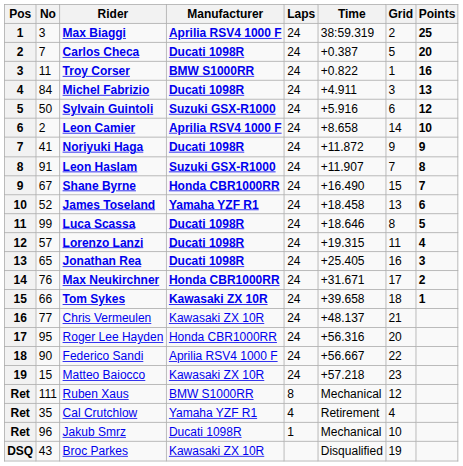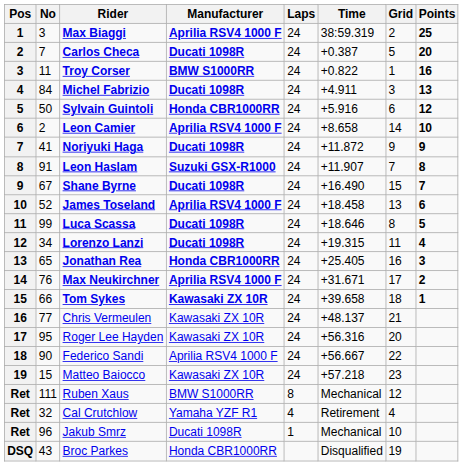 <table class="wikitable" style="font-size: 95%;">
 <tr>
 <th>Pos</th>
 <th>No</th>
 <th>Rider</th>
 <th>Manufacturer</th>
 <th>Laps</th>
 <th>Time</th>
 <th>Grid</th>
 <th>Points</th>
 </tr>
 <tr>
 <th>1</th>
 <td>3</td>
 <td> <strong><a href='#'>Max Biaggi</a></strong></td>
 <td><strong><a href='#'>Aprilia RSV4 1000 F</a></strong></td>
 <td>24</td>
 <td>38:59.319</td>
 <td>2</td>
 <td><strong>25</strong></td>
 </tr>
 <tr>
 <th>2</th>
 <td>7</td>
 <td> <strong><a href='#'>Carlos Checa</a></strong></td>
 <td><strong><a href='#'>Ducati 1098R</a></strong></td>
 <td>24</td>
 <td>+0.387</td>
 <td>5</td>
 <td><strong>20</strong></td>
 </tr>
 <tr>
 <th>3</th>
 <td>11</td>
 <td> <strong><a href='#'>Troy Corser</a></strong></td>
 <td><strong><a href='#'>BMW S1000RR</a></strong></td>
 <td>24</td>
 <td>+0.822</td>
 <td>1</td>
 <td><strong>16</strong></td>
 </tr>
 <tr>
 <th>4</th>
 <td>84</td>
 <td> <strong><a href='#'>Michel Fabrizio</a></strong></td>
 <td><strong><a href='#'>Ducati 1098R</a></strong></td>
 <td>24</td>
 <td>+4.911</td>
 <td>3</td>
 <td><strong>13</strong></td>
 </tr>
 <tr>
 <th>5</th>
 <td>50</td>
 <td> <strong><a href='#'>Sylvain Guintoli</a></strong></td>
-<td><strong><a href='#'>Suzuki GSX-R1000</a></strong></td>
+<td><strong><a href='#'>Honda CBR1000RR</a></strong></td>
 <td>24</td>
 <td>+5.916</td>
 <td>6</td>
 <td><strong>12</strong></td>
 </tr>
 <tr>
 <th>6</th>
 <td>2</td>
 <td> <strong><a href='#'>Leon Camier</a></strong></td>
 <td><strong><a href='#'>Aprilia RSV4 1000 F</a></strong></td>
 <td>24</td>
 <td>+8.658</td>
 <td>14</td>
 <td><strong>10</strong></td>
 </tr>
 <tr>
 <th>7</th>
 <td>41</td>
 <td> <strong><a href='#'>Noriyuki Haga</a></strong></td>
 <td><strong><a href='#'>Ducati 1098R</a></strong></td>
 <td>24</td>
 <td>+11.872</td>
 <td>9</td>
 <td><strong>9</strong></td>
 </tr>
 <tr>
 <th>8</th>
 <td>91</td>
 <td> <strong><a href='#'>Leon Haslam</a></strong></td>
 <td><strong><a href='#'>Suzuki GSX-R1000</a></strong></td>
 <td>24</td>
 <td>+11.907</td>
 <td>7</td>
 <td><strong>8</strong></td>
 </tr>
 <tr>
 <th>9</th>
 <td>67</td>
 <td> <strong><a href='#'>Shane Byrne</a></strong></td>
-<td><strong><a href='#'>Honda CBR1000RR</a></strong></td>
+<td><strong><a href='#'>Ducati 1098R</a></strong></td>
 <td>24</td>
 <td>+16.490</td>
 <td>15</td>
 <td><strong>7</strong></td>
 </tr>
 <tr>
 <th>10</th>
 <td>52</td>
 <td> <strong><a href='#'>James Toseland</a></strong></td>
-<td><strong><a href='#'>Yamaha YZF R1</a></strong></td>
+<td><strong><a href='#'>Aprilia RSV4 1000 F</a></strong></td>
 <td>24</td>
 <td>+18.458</td>
 <td>13</td>
 <td><strong>6</strong></td>
 </tr>
 <tr>
 <th>11</th>
 <td>99</td>
 <td> <strong><a href='#'>Luca Scassa</a></strong></td>
 <td><strong><a href='#'>Ducati 1098R</a></strong></td>
 <td>24</td>
 <td>+18.646</td>
 <td>8</td>
 <td><strong>5</strong></td>
 </tr>
 <tr>
 <th>12</th>
-<td>57</td>
+<td>34</td>
 <td> <strong><a href='#'>Lorenzo Lanzi</a></strong></td>
 <td><strong><a href='#'>Ducati 1098R</a></strong></td>
 <td>24</td>
 <td>+19.315</td>
 <td>11</td>
 <td><strong>4</strong></td>
 </tr>
 <tr>
 <th>13</th>
 <td>65</td>
 <td> <strong><a href='#'>Jonathan Rea</a></strong></td>
-<td><strong><a href='#'>Ducati 1098R</a></strong></td>
+<td><strong><a href='#'>Honda CBR1000RR</a></strong></td>
 <td>24</td>
 <td>+25.405</td>
 <td>16</td>
 <td><strong>3</strong></td>
 </tr>
 <tr>
 <th>14</th>
 <td>76</td>
 <td> <strong><a href='#'>Max Neukirchner</a></strong></td>
-<td><strong><a href='#'>Honda CBR1000RR</a></strong></td>
+<td><strong><a href='#'>Aprilia RSV4 1000 F</a></strong></td>
 <td>24</td>
 <td>+31.671</td>
 <td>17</td>
 <td><strong>2</strong></td>
 </tr>
 <tr>
 <th>15</th>
 <td>66</td>
 <td> <strong><a href='#'>Tom Sykes</a></strong></td>
 <td><strong><a href='#'>Kawasaki ZX 10R</a></strong></td>
 <td>24</td>
 <td>+39.658</td>
 <td>18</td>
 <td><strong>1</strong></td>
 </tr>
 <tr>
 <th>16</th>
 <td>77</td>
 <td> <a href='#'>Chris Vermeulen</a></td>
 <td><a href='#'>Kawasaki ZX 10R</a></td>
 <td>24</td>
 <td>+48.137</td>
 <td>21</td>
 <td></td>
 </tr>
 <tr>
 <th>17</th>
 <td>95</td>
 <td> <a href='#'>Roger Lee Hayden</a></td>
-<td><a href='#'>Honda CBR1000RR</a></td>
+<td><a href='#'>Kawasaki ZX 10R</a></td>
 <td>24</td>
 <td>+56.316</td>
 <td>20</td>
 <td></td>
 </tr>
 <tr>
 <th>18</th>
 <td>90</td>
 <td> <a href='#'>Federico Sandi</a></td>
 <td><a href='#'>Aprilia RSV4 1000 F</a></td>
 <td>24</td>
 <td>+56.667</td>
 <td>22</td>
 <td></td>
 </tr>
 <tr>
 <th>19</th>
 <td>15</td>
 <td> <a href='#'>Matteo Baiocco</a></td>
 <td><a href='#'>Kawasaki ZX 10R</a></td>
 <td>24</td>
 <td>+57.218</td>
 <td>23</td>
 <td></td>
 </tr>
 <tr>
 <th>Ret</th>
 <td>111</td>
 <td> <a href='#'>Ruben Xaus</a></td>
 <td><a href='#'>BMW S1000RR</a></td>
 <td>8</td>
 <td>Mechanical</td>
 <td>12</td>
 <td></td>
 </tr>
 <tr>
 <th>Ret</th>
-<td>35</td>
+<td>32</td>
 <td> <a href='#'>Cal Crutchlow</a></td>
 <td><a href='#'>Yamaha YZF R1</a></td>
 <td>4</td>
 <td>Retirement</td>
 <td>4</td>
 <td></td>
 </tr>
 <tr>
 <th>Ret</th>
 <td>96</td>
 <td> <a href='#'>Jakub Smrz</a></td>
 <td><a href='#'>Ducati 1098R</a></td>
 <td>1</td>
 <td>Mechanical</td>
 <td>10</td>
 <td></td>
 </tr>
 <tr>
 <th>DSQ</th>
 <td>43</td>
 <td> <a href='#'>Broc Parkes</a></td>
-<td><a href='#'>Kawasaki ZX 10R</a></td>
+<td><a href='#'>Honda CBR1000RR</a></td>
 <td></td>
 <td>Disqualified</td>
 <td>19</td>
 <td></td>
 </tr>
 </table>
